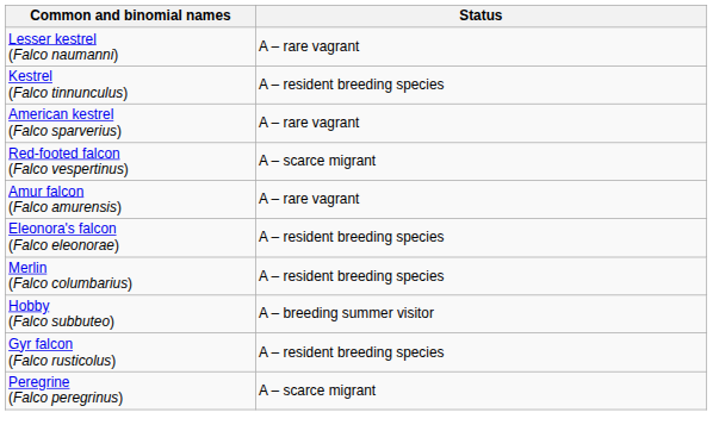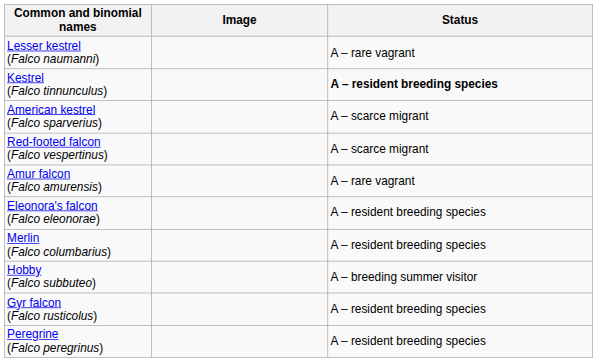 <table width=90% class="wikitable">
 <tr>
 <th width=25%>Common and binomial names</th>
+<th width=30%>Image</th>
 <th width=45%>Status</th>
 </tr>
 <tr>
 <td><a href='#'>Lesser kestrel</a><br>(<em>Falco naumanni</em>)</td>
+<td></td>
 <td>A – rare vagrant</td>
 </tr>
 <tr>
 <td><a href='#'>Kestrel</a><br>(<em>Falco tinnunculus</em>)</td>
-<td>A – resident breeding species</td>
+<td></td>
+<td><strong>A – resident breeding species</strong></td>
 </tr>
 <tr>
 <td><a href='#'>American kestrel</a><br>(<em>Falco sparverius</em>)</td>
-<td>A – rare vagrant</td>
+<td></td>
+<td>A – scarce migrant</td>
 </tr>
 <tr>
 <td><a href='#'>Red-footed falcon</a><br>(<em>Falco vespertinus</em>)</td>
+<td></td>
 <td>A – scarce migrant</td>
 </tr>
 <tr>
 <td><a href='#'>Amur falcon</a><br>(<em>Falco amurensis</em>)</td>
+<td></td>
 <td>A – rare vagrant</td>
 </tr>
 <tr>
 <td><a href='#'>Eleonora's falcon</a><br>(<em>Falco eleonorae</em>)</td>
+<td></td>
 <td>A – resident breeding species</td>
 </tr>
 <tr>
 <td><a href='#'>Merlin</a><br>(<em>Falco columbarius</em>)</td>
+<td></td>
 <td>A – resident breeding species</td>
 </tr>
 <tr>
 <td><a href='#'>Hobby</a><br>(<em>Falco subbuteo</em>)</td>
+<td></td>
 <td>A – breeding summer visitor</td>
 </tr>
 <tr>
 <td><a href='#'>Gyr falcon</a><br>(<em>Falco rusticolus</em>)</td>
+<td></td>
 <td>A – resident breeding species</td>
 </tr>
 <tr>
 <td><a href='#'>Peregrine</a><br>(<em>Falco peregrinus</em>)</td>
-<td>A – scarce migrant</td>
+<td></td>
+<td>A – resident breeding species</td>
 </tr>
 </table>
